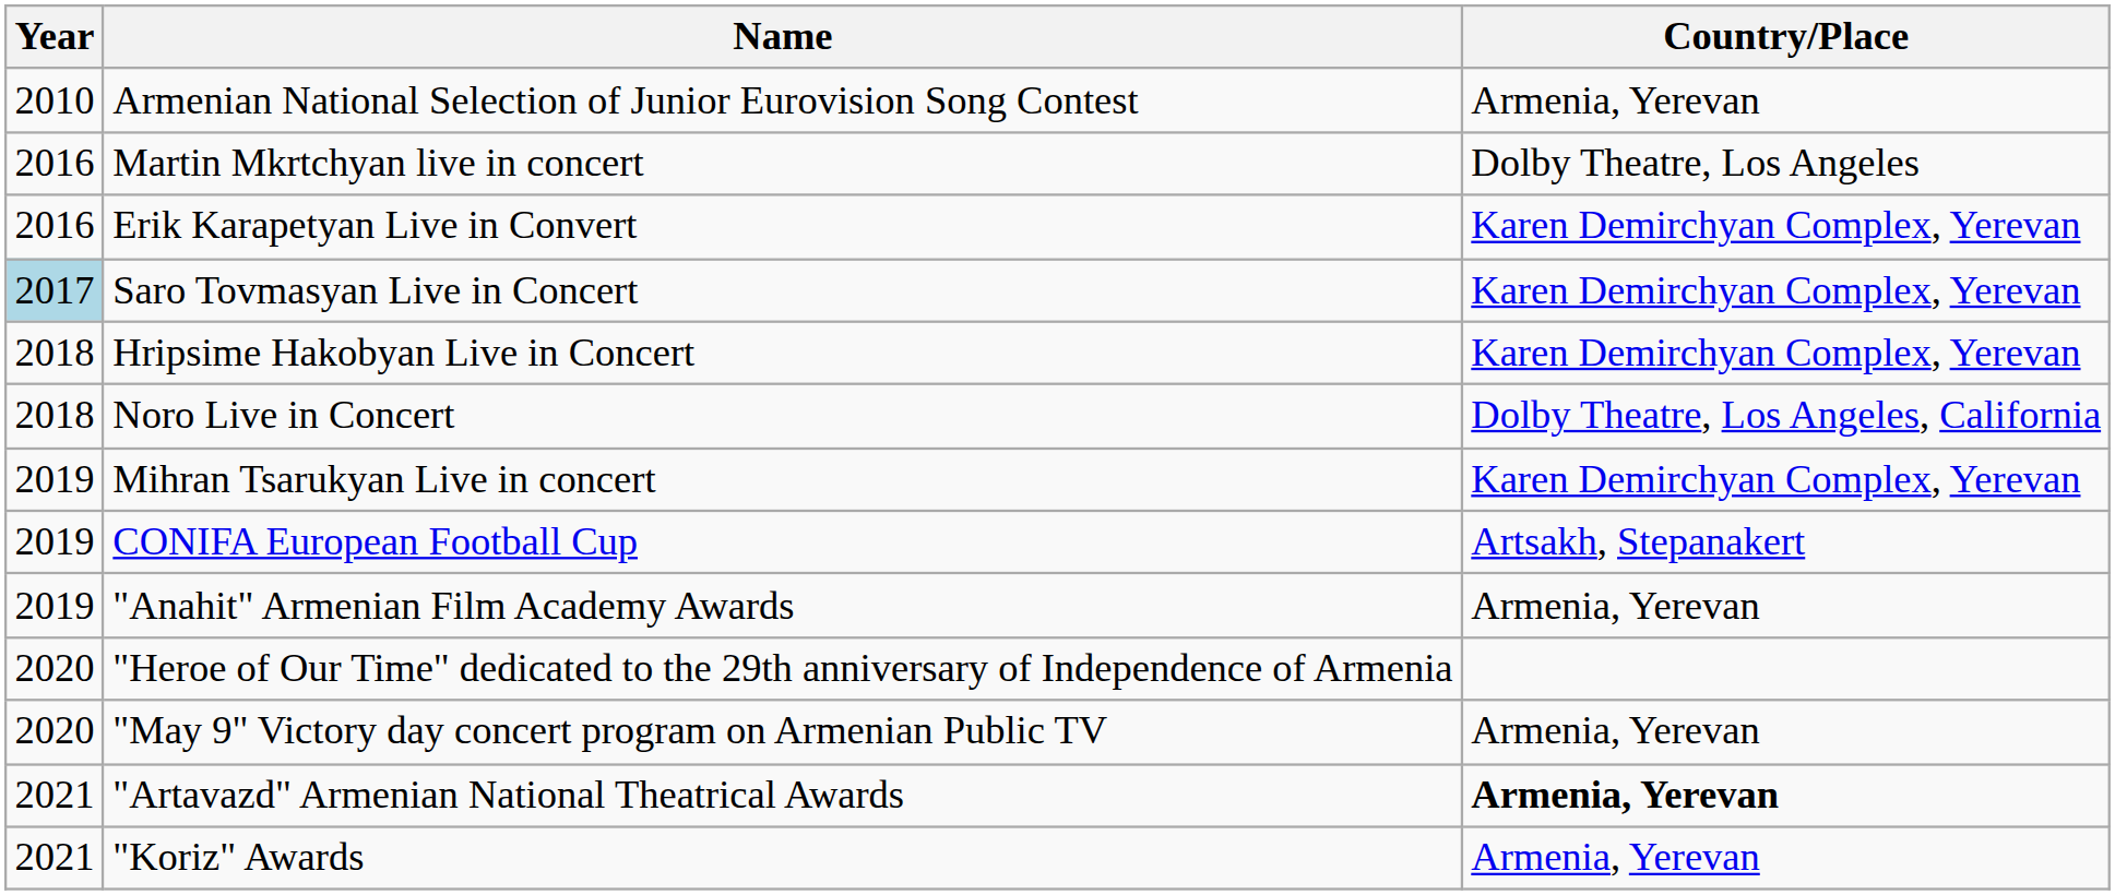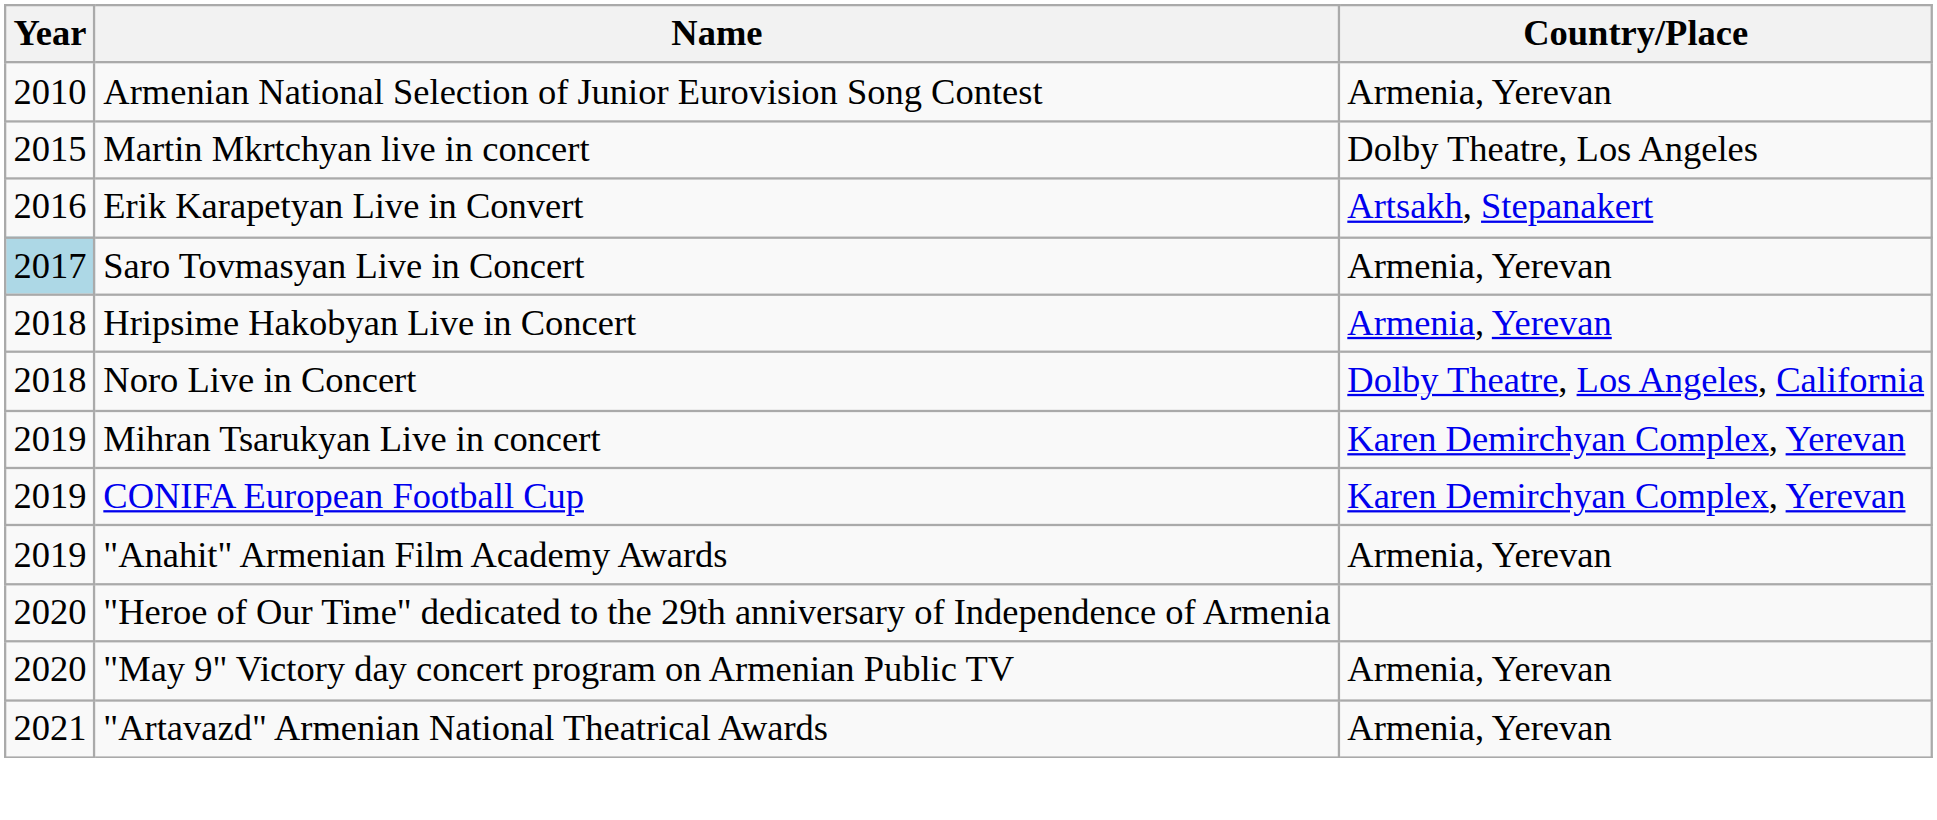 <table class="wikitable">
 <tr>
 <th>Year</th>
 <th>Name</th>
 <th>Country/Place</th>
 </tr>
 <tr>
 <td>2010</td>
 <td>Armenian National Selection of Junior Eurovision Song Contest</td>
 <td>Armenia, Yerevan</td>
 </tr>
 <tr>
-<td>2016</td>
+<td>2015</td>
 <td>Martin Mkrtchyan live in concert</td>
 <td>Dolby Theatre, Los Angeles</td>
 </tr>
 <tr>
 <td>2016</td>
 <td>Erik Karapetyan Live in Convert</td>
-<td><a href='#'>Karen Demirchyan Complex</a>, <a href='#'>Yerevan</a></td>
+<td><a href='#'>Artsakh</a>, <a href='#'>Stepanakert</a></td>
 </tr>
 <tr>
 <td style="background: lightblue;">2017</td>
 <td>Saro Tovmasyan Live in Concert</td>
-<td><a href='#'>Karen Demirchyan Complex</a>, <a href='#'>Yerevan</a></td>
+<td>Armenia, Yerevan</td>
 </tr>
 <tr>
 <td>2018</td>
 <td>Hripsime Hakobyan Live in Concert</td>
-<td><a href='#'>Karen Demirchyan Complex</a>, <a href='#'>Yerevan</a></td>
+<td><a href='#'>Armenia</a>, <a href='#'>Yerevan</a></td>
 </tr>
 <tr>
 <td>2018</td>
 <td>Noro Live in Concert</td>
 <td><a href='#'>Dolby Theatre</a>, <a href='#'>Los Angeles</a>, <a href='#'>California</a></td>
 </tr>
 <tr>
 <td>2019</td>
 <td>Mihran Tsarukyan Live in concert</td>
 <td><a href='#'>Karen Demirchyan Complex</a>, <a href='#'>Yerevan</a></td>
 </tr>
 <tr>
 <td>2019</td>
 <td><a href='#'>CONIFA European Football Cup</a></td>
-<td><a href='#'>Artsakh</a>, <a href='#'>Stepanakert</a></td>
+<td><a href='#'>Karen Demirchyan Complex</a>, <a href='#'>Yerevan</a></td>
 </tr>
 <tr>
 <td>2019</td>
 <td>"Anahit" Armenian Film Academy Awards</td>
 <td>Armenia, Yerevan</td>
 </tr>
 <tr>
 <td>2020</td>
 <td>"Heroe of Our Time" dedicated to the 29th anniversary of Independence of Armenia</td>
 <td></td>
 </tr>
 <tr>
 <td>2020</td>
 <td>"May 9" Victory day concert program on Armenian Public TV</td>
 <td>Armenia, Yerevan</td>
 </tr>
 <tr>
 <td>2021</td>
 <td>"Artavazd" Armenian National Theatrical Awards</td>
-<td><strong>Armenia, Yerevan</strong></td>
-</tr>
-<tr>
-<td>2021</td>
-<td>"Koriz" Awards</td>
-<td><a href='#'>Armenia</a>, <a href='#'>Yerevan</a></td>
+<td>Armenia, Yerevan</td>
 </tr>
 </table>
